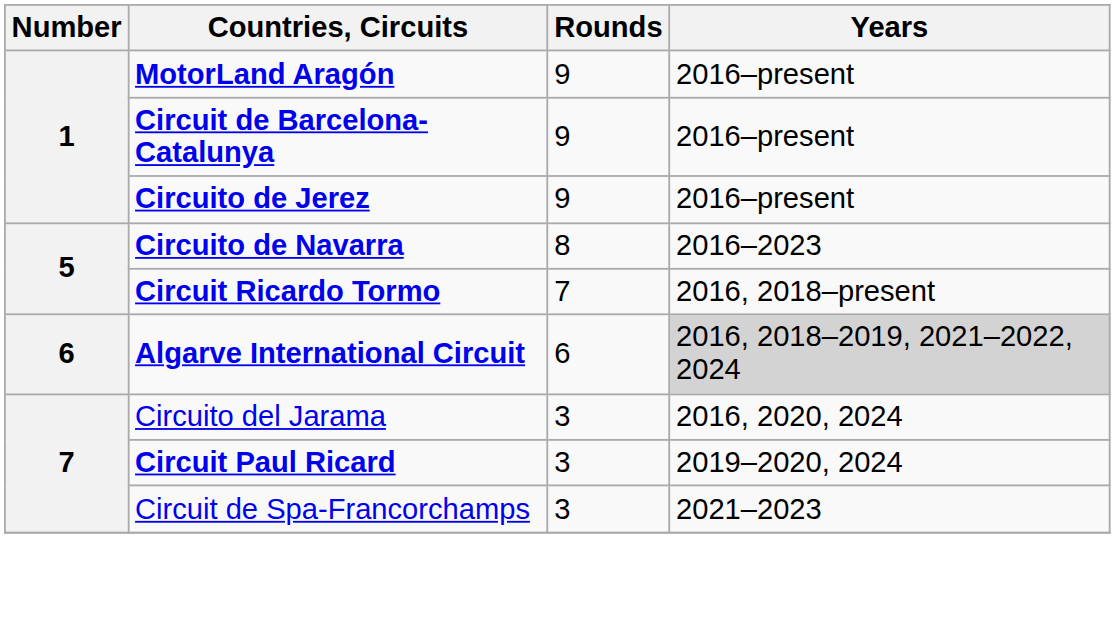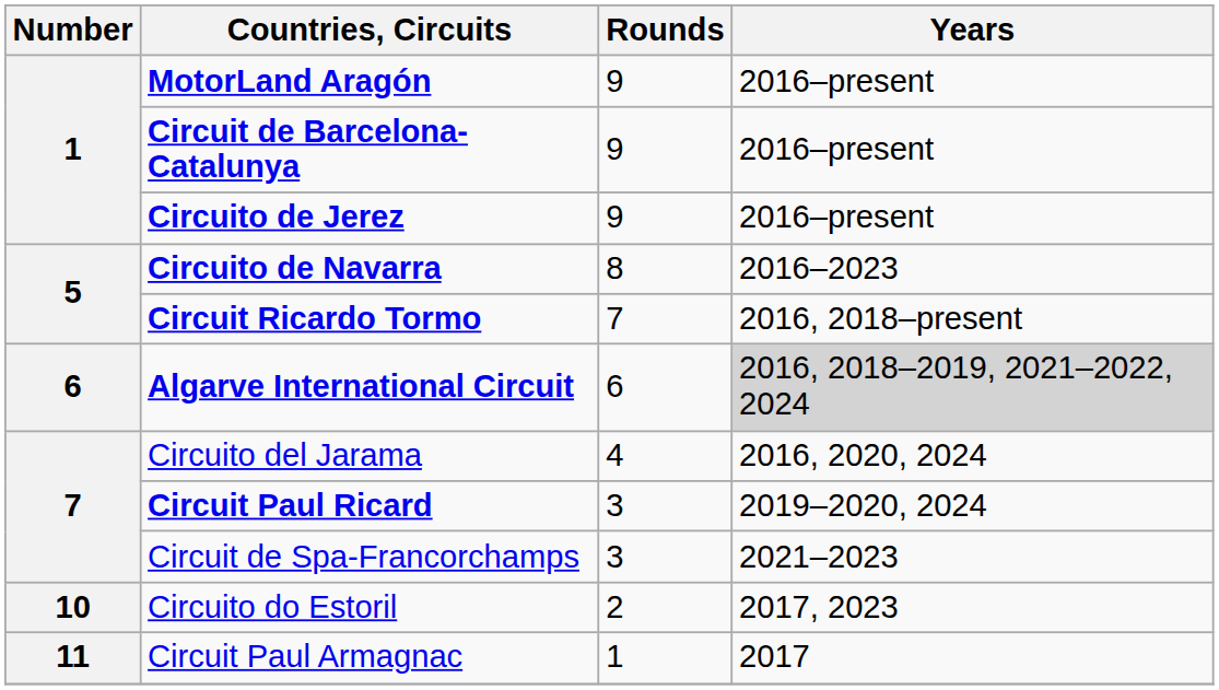 <table class="wikitable" style="text-align=center">
 <tr>
 <th>Number</th>
 <th>Countries, Circuits</th>
 <th>Rounds</th>
 <th>Years</th>
 </tr>
 <tr>
 <th rowspan="3">1</th>
 <td> <strong><a href='#'>MotorLand Aragón</a></strong></td>
 <td>9</td>
 <td>2016–present</td>
 </tr>
 <tr>
 <td> <strong><a href='#'>Circuit de Barcelona-Catalunya</a></strong></td>
 <td>9</td>
 <td>2016–present</td>
 </tr>
 <tr>
 <td> <strong><a href='#'>Circuito de Jerez</a></strong></td>
 <td>9</td>
 <td>2016–present</td>
 </tr>
 <tr>
 <th rowspan="2">5</th>
 <td> <strong><a href='#'>Circuito de Navarra</a></strong></td>
 <td>8</td>
 <td>2016–2023</td>
 </tr>
 <tr>
 <td> <strong><a href='#'>Circuit Ricardo Tormo</a></strong></td>
 <td>7</td>
 <td>2016, 2018–present</td>
 </tr>
 <tr>
 <th>6</th>
 <td> <strong><a href='#'>Algarve International Circuit</a></strong></td>
 <td>6</td>
 <td style="background: lightgrey;">2016, 2018–2019, 2021–2022, 2024</td>
 </tr>
 <tr>
 <th rowspan="3">7</th>
 <td> <a href='#'>Circuito del Jarama</a></td>
-<td>3</td>
+<td>4</td>
 <td>2016, 2020, 2024</td>
 </tr>
 <tr>
 <td> <strong><a href='#'>Circuit Paul Ricard</a></strong></td>
 <td>3</td>
 <td>2019–2020, 2024</td>
 </tr>
 <tr>
 <td> <a href='#'>Circuit de Spa-Francorchamps</a></td>
 <td>3</td>
 <td>2021–2023</td>
 </tr>
 <tr>
+<th>10</th>
+<td> <a href='#'>Circuito do Estoril</a></td>
+<td>2</td>
+<td>2017, 2023</td>
+</tr>
+<tr>
+<th>11</th>
+<td> <a href='#'>Circuit Paul Armagnac</a></td>
+<td>1</td>
+<td>2017</td>
+</tr>
+<tr>
 </tr>
 </table>
